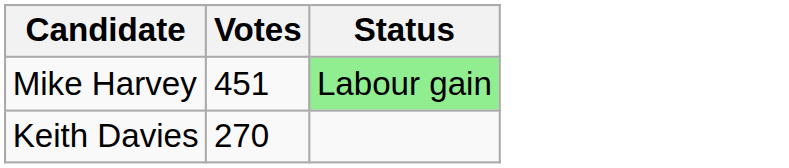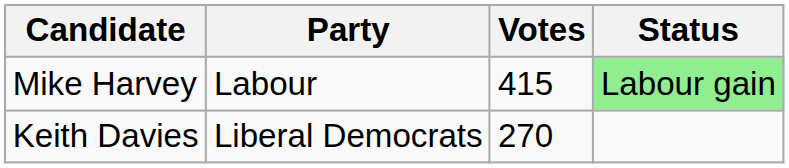 <table class="wikitable sortable">
 <tr>
 <th>Candidate</th>
+<th>Party</th>
 <th>Votes</th>
 <th>Status</th>
 </tr>
 <tr>
 <td>Mike Harvey</td>
-<td>451</td>
+<td>Labour</td>
+<td>415</td>
 <td style="background: lightgreen;">Labour gain</td>
 </tr>
 <tr>
 <td>Keith Davies</td>
+<td>Liberal Democrats</td>
 <td>270</td>
 <td></td>
 </tr>
 </table>
